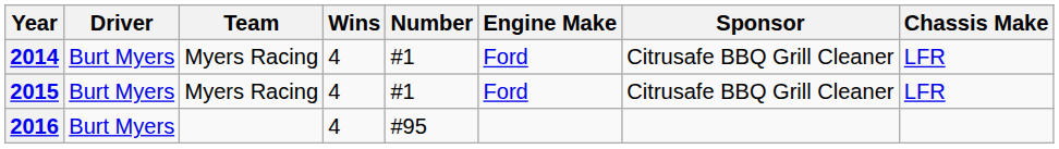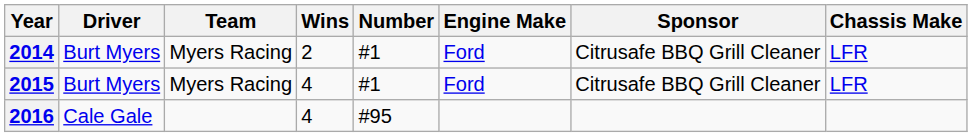 <table class="wikitable" style="font-size: 95%;">
 <tr>
 <th>Year</th>
 <th>Driver</th>
 <th>Team</th>
 <th>Wins</th>
 <th>Number</th>
 <th>Engine Make</th>
 <th>Sponsor</th>
 <th>Chassis Make</th>
 </tr>
 <tr>
 <th><a href='#'>2014</a></th>
 <td><a href='#'>Burt Myers</a></td>
 <td>Myers Racing</td>
-<td>4</td>
+<td>2</td>
 <td>#1</td>
 <td><a href='#'>Ford</a></td>
 <td>Citrusafe BBQ Grill Cleaner</td>
 <td><a href='#'>LFR</a></td>
 </tr>
 <tr>
 <th><a href='#'>2015</a></th>
 <td><a href='#'>Burt Myers</a></td>
 <td>Myers Racing</td>
 <td>4</td>
 <td>#1</td>
 <td><a href='#'>Ford</a></td>
 <td>Citrusafe BBQ Grill Cleaner</td>
 <td><a href='#'>LFR</a></td>
 </tr>
 <tr>
 <th><a href='#'>2016</a></th>
-<td><a href='#'>Burt Myers</a></td>
+<td><a href='#'>Cale Gale</a></td>
 <td></td>
 <td>4</td>
 <td>#95</td>
 <td></td>
 <td></td>
 <td></td>
 </tr>
 </table>
